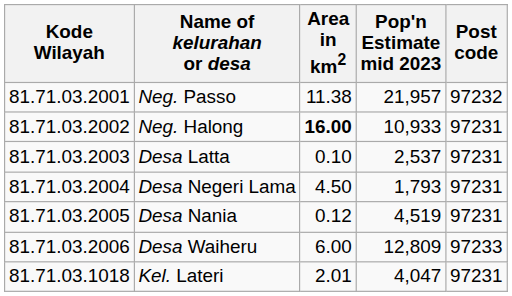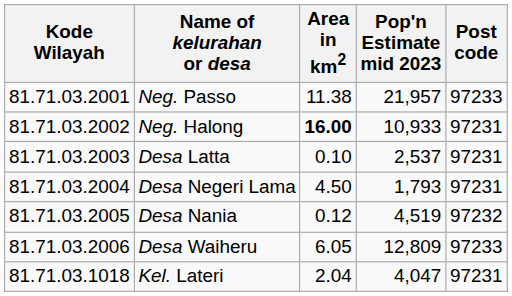 <table class="sortable wikitable">
 <tr>
 <th>Kode <br>Wilayah</th>
 <th>Name of<br><em>kelurahan</em><br>or <em>desa</em></th>
 <th>Area <br>in<br>km<sup>2</sup></th>
 <th>Pop'n<br>Estimate<br>mid 2023</th>
 <th>Post<br>code</th>
 </tr>
 <tr>
 <td>81.71.03.2001</td>
 <td><em>Neg.</em> Passo</td>
 <td align="right">11.38</td>
 <td align="right">21,957</td>
-<td>97232</td>
+<td>97233</td>
 </tr>
 <tr>
 <td>81.71.03.2002</td>
 <td><em>Neg.</em> Halong</td>
 <td align="right"><strong>16.00</strong></td>
 <td align="right">10,933</td>
 <td>97231</td>
 </tr>
 <tr>
 <td>81.71.03.2003</td>
 <td><em>Desa</em> Latta</td>
 <td align="right">0.10</td>
 <td align="right">2,537</td>
 <td>97231</td>
 </tr>
 <tr>
 <td>81.71.03.2004</td>
 <td><em>Desa</em> Negeri Lama</td>
 <td align="right">4.50</td>
 <td align="right">1,793</td>
 <td>97231</td>
 </tr>
 <tr>
 <td>81.71.03.2005</td>
 <td><em>Desa</em> Nania</td>
 <td align="right">0.12</td>
 <td align="right">4,519</td>
-<td>97231</td>
+<td>97232</td>
 </tr>
 <tr>
 <td>81.71.03.2006</td>
 <td><em>Desa</em> Waiheru</td>
-<td align="right">6.00</td>
+<td align="right">6.05</td>
 <td align="right">12,809</td>
 <td>97233</td>
 </tr>
 <tr>
 <td>81.71.03.1018</td>
 <td><em>Kel.</em> Lateri</td>
-<td align="right">2.01</td>
+<td align="right">2.04</td>
 <td align="right">4,047</td>
 <td>97231</td>
 </tr>
 </table>
